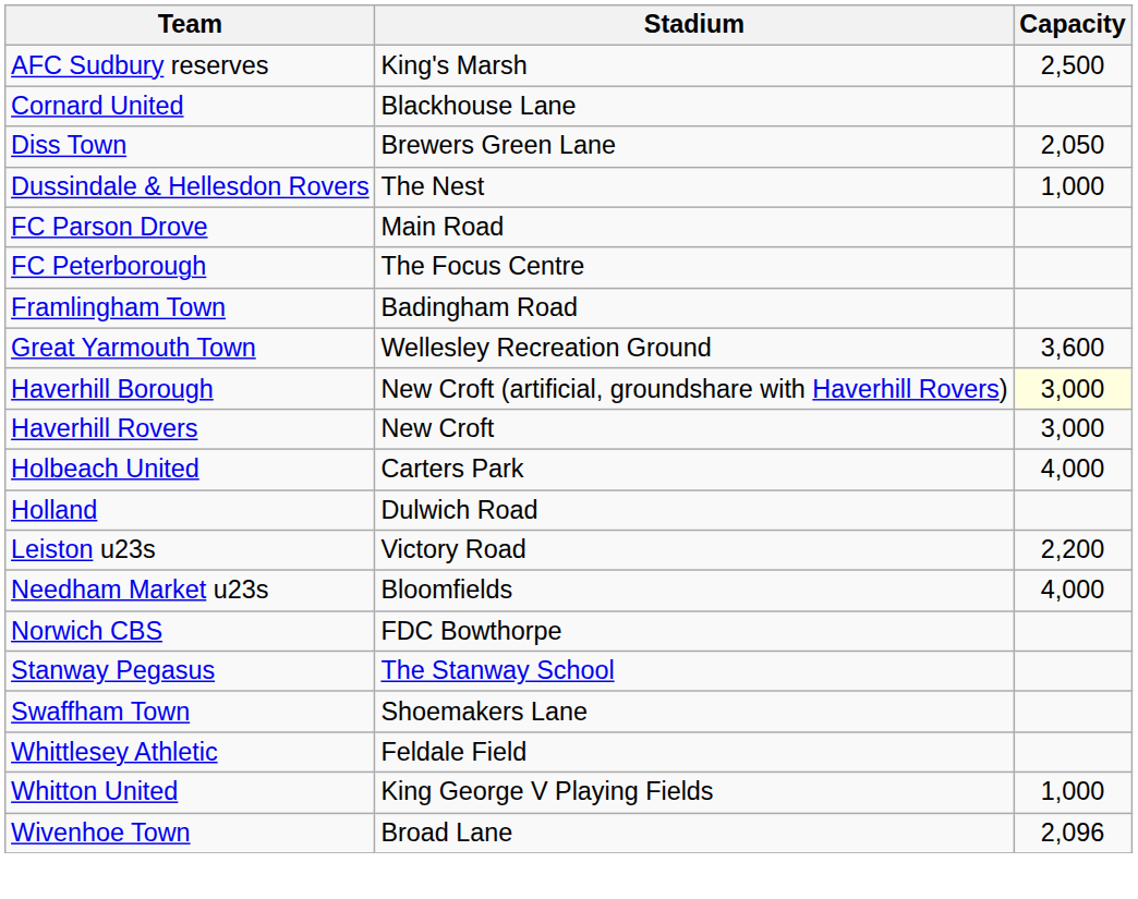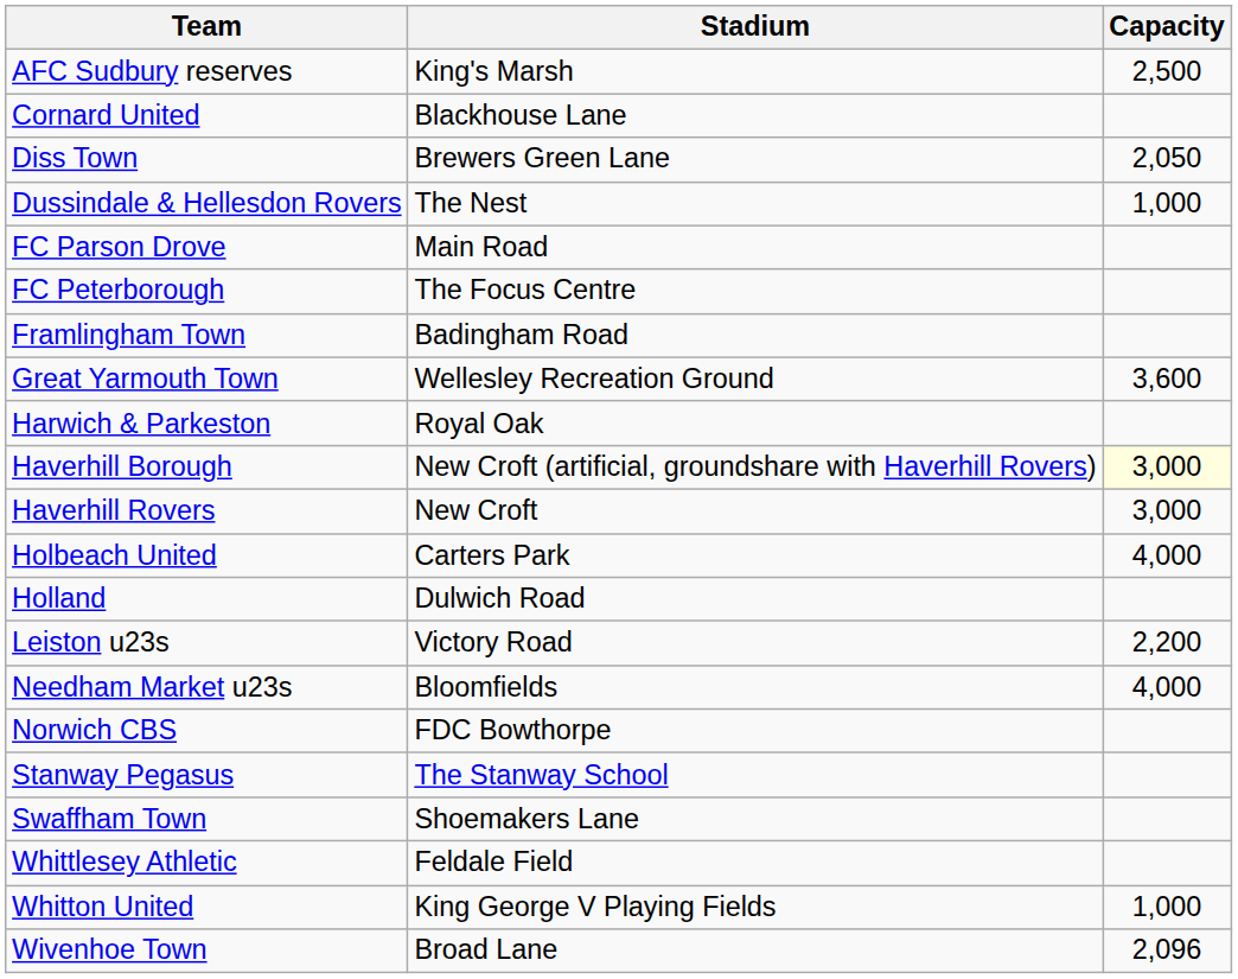 <table class="wikitable sortable">
 <tr>
 <th>Team</th>
 <th>Stadium</th>
 <th>Capacity</th>
 </tr>
 <tr>
 <td><a href='#'>AFC Sudbury</a> reserves</td>
 <td>King's Marsh</td>
 <td align="center">2,500</td>
 </tr>
 <tr>
 <td><a href='#'>Cornard United</a></td>
 <td>Blackhouse Lane</td>
 <td align="center"></td>
 </tr>
 <tr>
 <td><a href='#'>Diss Town</a></td>
 <td>Brewers Green Lane</td>
 <td align="center">2,050</td>
 </tr>
 <tr>
 <td><a href='#'>Dussindale & Hellesdon Rovers</a></td>
 <td>The Nest</td>
 <td align="center">1,000</td>
 </tr>
 <tr>
 <td><a href='#'>FC Parson Drove</a></td>
 <td>Main Road</td>
 <td align="center"></td>
 </tr>
 <tr>
 <td><a href='#'>FC Peterborough</a></td>
 <td>The Focus Centre</td>
 <td align="center"></td>
 </tr>
 <tr>
 <td><a href='#'>Framlingham Town</a></td>
 <td>Badingham Road</td>
 <td align="center"></td>
 </tr>
 <tr>
 <td><a href='#'>Great Yarmouth Town</a></td>
 <td>Wellesley Recreation Ground</td>
 <td align="center">3,600</td>
+</tr>
+<tr>
+<td><a href='#'>Harwich & Parkeston</a></td>
+<td>Royal Oak</td>
+<td align="center"></td>
 </tr>
 <tr>
 <td><a href='#'>Haverhill Borough</a></td>
 <td>New Croft (artificial, groundshare with <a href='#'>Haverhill Rovers</a>)</td>
 <td align="center" style="background: lightyellow;">3,000</td>
 </tr>
 <tr>
 <td><a href='#'>Haverhill Rovers</a></td>
 <td>New Croft</td>
 <td align="center">3,000</td>
 </tr>
 <tr>
 <td><a href='#'>Holbeach United</a></td>
 <td>Carters Park</td>
 <td align="center">4,000</td>
 </tr>
 <tr>
 <td><a href='#'>Holland</a></td>
 <td>Dulwich Road</td>
 <td align="center"></td>
 </tr>
 <tr>
 <td><a href='#'>Leiston</a> u23s</td>
 <td>Victory Road</td>
 <td align="center">2,200</td>
 </tr>
 <tr>
 <td><a href='#'>Needham Market</a> u23s</td>
 <td>Bloomfields</td>
 <td align="center">4,000</td>
 </tr>
 <tr>
 <td><a href='#'>Norwich CBS</a></td>
 <td>FDC Bowthorpe</td>
 <td align="center"></td>
 </tr>
 <tr>
 <td><a href='#'>Stanway Pegasus</a></td>
 <td><a href='#'>The Stanway School</a></td>
 <td align="center"></td>
 </tr>
 <tr>
 <td><a href='#'>Swaffham Town</a></td>
 <td>Shoemakers Lane</td>
 <td align="center"></td>
 </tr>
 <tr>
 <td><a href='#'>Whittlesey Athletic</a></td>
 <td>Feldale Field</td>
 <td align="center"></td>
 </tr>
 <tr>
 <td><a href='#'>Whitton United</a></td>
 <td>King George V Playing Fields</td>
 <td align="center">1,000</td>
 </tr>
 <tr>
 <td><a href='#'>Wivenhoe Town</a></td>
 <td>Broad Lane</td>
 <td align="center">2,096</td>
 </tr>
 </table>
